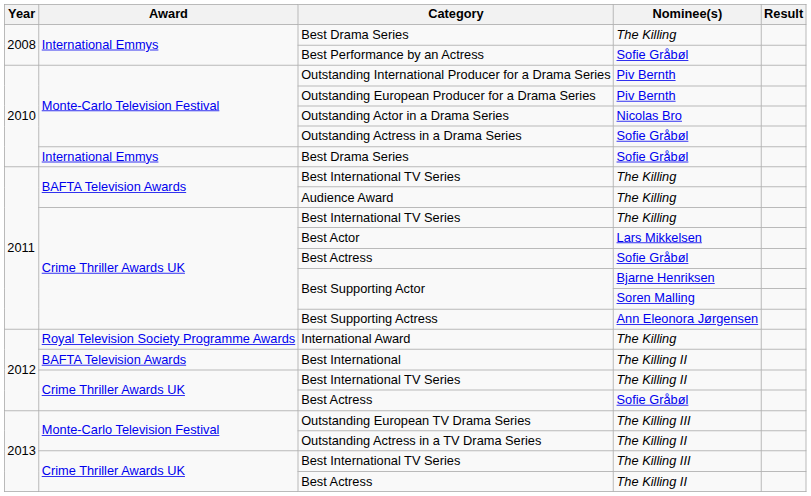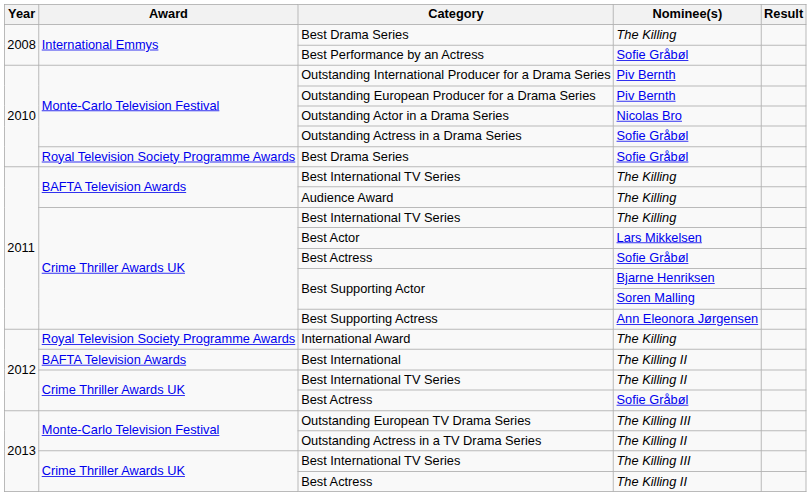 <table class="wikitable">
 <tr>
 <th>Year</th>
 <th>Award</th>
 <th>Category</th>
 <th>Nominee(s)</th>
 <th>Result</th>
 </tr>
 <tr>
 <td rowspan="2">2008</td>
 <td rowspan="2"><a href='#'>International Emmys</a></td>
 <td>Best Drama Series</td>
 <td><em>The Killing</em></td>
 <td></td>
 </tr>
 <tr>
 <td>Best Performance by an Actress</td>
 <td><a href='#'>Sofie Gråbøl</a></td>
 <td></td>
 </tr>
 <tr>
 <td rowspan="5">2010</td>
 <td rowspan="4"><a href='#'>Monte-Carlo Television Festival</a></td>
 <td>Outstanding International Producer for a Drama Series</td>
 <td><a href='#'>Piv Bernth</a></td>
 <td></td>
 </tr>
 <tr>
 <td>Outstanding European Producer for a Drama Series</td>
 <td><a href='#'>Piv Bernth</a></td>
 <td></td>
 </tr>
 <tr>
 <td>Outstanding Actor in a Drama Series</td>
 <td><a href='#'>Nicolas Bro</a></td>
 <td></td>
 </tr>
 <tr>
 <td>Outstanding Actress in a Drama Series</td>
 <td><a href='#'>Sofie Gråbøl</a></td>
 <td></td>
 </tr>
 <tr>
-<td><a href='#'>International Emmys</a></td>
+<td><a href='#'>Royal Television Society Programme Awards</a></td>
 <td>Best Drama Series</td>
 <td><a href='#'>Sofie Gråbøl</a></td>
 <td></td>
 </tr>
 <tr>
 <td rowspan="8">2011</td>
 <td rowspan="2"><a href='#'>BAFTA Television Awards</a></td>
 <td>Best International TV Series</td>
 <td><em>The Killing</em></td>
 <td></td>
 </tr>
 <tr>
 <td>Audience Award</td>
 <td><em>The Killing</em></td>
 <td></td>
 </tr>
 <tr>
 <td rowspan="6"><a href='#'>Crime Thriller Awards UK</a></td>
 <td>Best International TV Series</td>
 <td><em>The Killing</em></td>
 <td></td>
 </tr>
 <tr>
 <td>Best Actor</td>
 <td><a href='#'>Lars Mikkelsen</a></td>
 <td></td>
 </tr>
 <tr>
 <td>Best Actress</td>
 <td><a href='#'>Sofie Gråbøl</a></td>
 <td></td>
 </tr>
 <tr>
 <td rowspan=2>Best Supporting Actor</td>
 <td><a href='#'>Bjarne Henriksen</a></td>
 <td></td>
 </tr>
 <tr>
 <td><a href='#'>Soren Malling</a></td>
 <td></td>
 </tr>
 <tr>
 <td>Best Supporting Actress</td>
 <td><a href='#'>Ann Eleonora Jørgensen</a></td>
 <td></td>
 </tr>
 <tr>
 <td rowspan="4">2012</td>
 <td><a href='#'>Royal Television Society Programme Awards</a></td>
 <td>International Award</td>
 <td><em>The Killing</em></td>
 <td></td>
 </tr>
 <tr>
 <td><a href='#'>BAFTA Television Awards</a></td>
 <td>Best International</td>
 <td><em>The Killing II</em></td>
 <td></td>
 </tr>
 <tr>
 <td rowspan="2"><a href='#'>Crime Thriller Awards UK</a></td>
 <td>Best International TV Series</td>
 <td><em>The Killing II</em></td>
 <td></td>
 </tr>
 <tr>
 <td>Best Actress</td>
 <td><a href='#'>Sofie Gråbøl</a></td>
 <td></td>
 </tr>
 <tr>
 <td rowspan="4">2013</td>
 <td rowspan="2"><a href='#'>Monte-Carlo Television Festival</a></td>
 <td>Outstanding European TV Drama Series</td>
 <td><em>The Killing III</em></td>
 <td></td>
 </tr>
 <tr>
 <td>Outstanding Actress in a TV Drama Series</td>
 <td><em>The Killing II</em></td>
 <td></td>
 </tr>
 <tr>
 <td rowspan=2><a href='#'>Crime Thriller Awards UK</a></td>
 <td>Best International TV Series</td>
 <td><em>The Killing III</em></td>
 <td></td>
 </tr>
 <tr>
 <td>Best Actress</td>
 <td><em>The Killing II</em></td>
 <td></td>
 </tr>
 </table>
